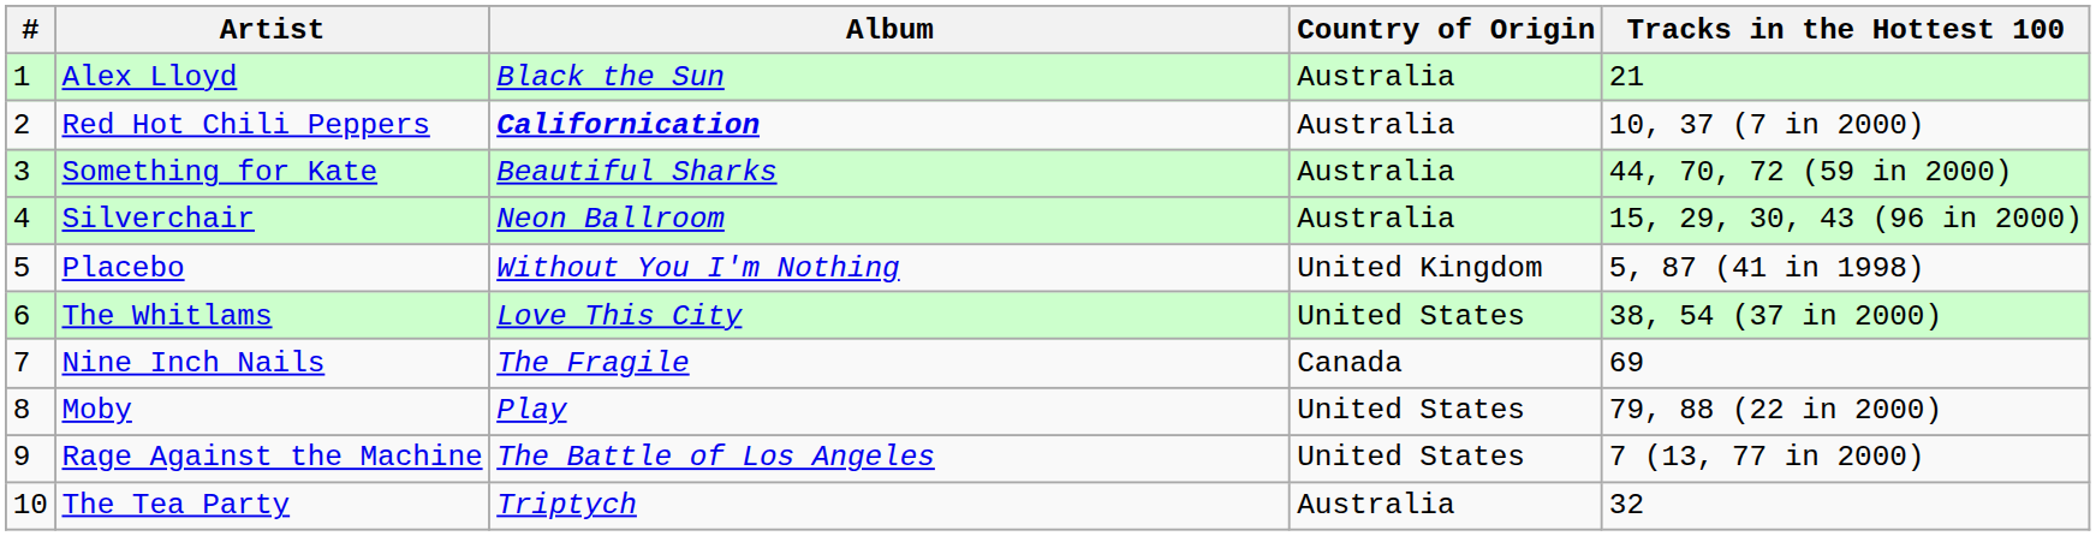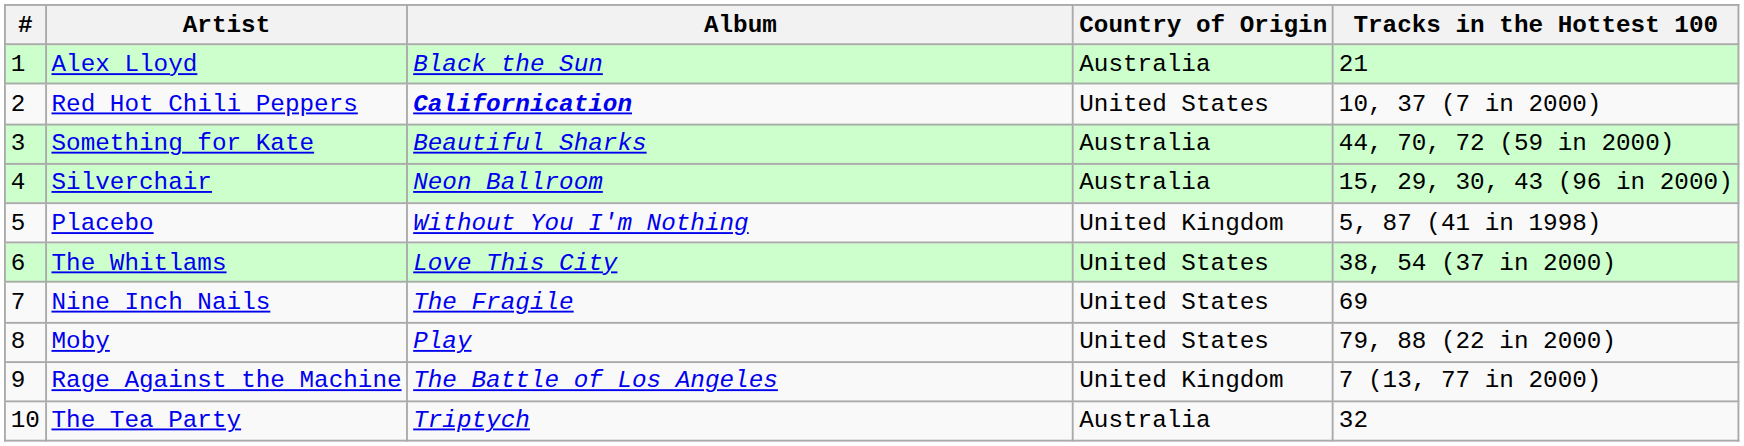 <table class="wikitable">
 <tr>
 <th>#</th>
 <th>Artist</th>
 <th style="width:350px;">Album</th>
 <th>Country of Origin</th>
 <th>Tracks in the Hottest 100</th>
 </tr>
 <tr style="background:#ccffcc">
 <td>1</td>
 <td><a href='#'>Alex Lloyd</a></td>
 <td><em><a href='#'>Black the Sun</a></em></td>
 <td>Australia</td>
 <td>21</td>
 </tr>
 <tr>
 <td>2</td>
 <td><a href='#'>Red Hot Chili Peppers</a></td>
 <td><strong><em><a href='#'>Californication</a></em></strong></td>
-<td>Australia</td>
+<td>United States</td>
 <td>10, 37 (7 in 2000)</td>
 </tr>
 <tr style="background:#ccffcc">
 <td>3</td>
 <td><a href='#'>Something for Kate</a></td>
 <td><em><a href='#'>Beautiful Sharks</a></em></td>
 <td>Australia</td>
 <td>44, 70, 72 (59 in 2000)</td>
 </tr>
 <tr style="background:#ccffcc">
 <td>4</td>
 <td><a href='#'>Silverchair</a></td>
 <td><em><a href='#'>Neon Ballroom</a></em></td>
 <td>Australia</td>
 <td>15, 29, 30, 43 (96 in 2000)</td>
 </tr>
 <tr>
 <td>5</td>
 <td><a href='#'>Placebo</a></td>
 <td><em><a href='#'>Without You I'm Nothing</a></em></td>
 <td>United Kingdom</td>
 <td>5, 87 (41 in 1998)</td>
 </tr>
 <tr style="background:#ccffcc">
 <td>6</td>
 <td><a href='#'>The Whitlams</a></td>
 <td><em><a href='#'>Love This City</a></em></td>
 <td>United States</td>
 <td>38, 54 (37 in 2000)</td>
 </tr>
 <tr>
 <td>7</td>
 <td><a href='#'>Nine Inch Nails</a></td>
 <td><em><a href='#'>The Fragile</a></em></td>
-<td>Canada</td>
+<td>United States</td>
 <td>69</td>
 </tr>
 <tr>
 <td>8</td>
 <td><a href='#'>Moby</a></td>
 <td><em><a href='#'>Play</a></em></td>
 <td>United States</td>
 <td>79, 88  (22 in 2000)</td>
 </tr>
 <tr>
 <td>9</td>
 <td><a href='#'>Rage Against the Machine</a></td>
 <td><em><a href='#'>The Battle of Los Angeles</a></em></td>
-<td>United States</td>
+<td>United Kingdom</td>
 <td>7 (13, 77 in 2000)</td>
 </tr>
 <tr>
 <td>10</td>
 <td><a href='#'>The Tea Party</a></td>
 <td><em><a href='#'>Triptych</a></em></td>
 <td>Australia</td>
 <td>32</td>
 </tr>
 </table>
